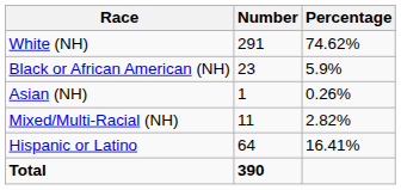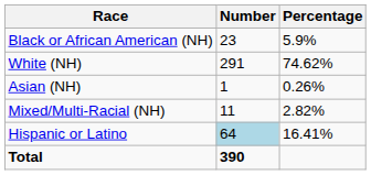 <table class="wikitable">
 <tr>
 <th>Race</th>
 <th>Number</th>
 <th>Percentage</th>
 </tr>
 <tr>
+<td><a href='#'>Black or African American</a> (NH)</td>
+<td>23</td>
+<td>5.9%</td>
+</tr>
+<tr>
 <td><a href='#'>White</a> (NH)</td>
 <td>291</td>
 <td>74.62%</td>
-</tr>
-<tr>
-<td><a href='#'>Black or African American</a> (NH)</td>
-<td>23</td>
-<td>5.9%</td>
 </tr>
 <tr>
 <td><a href='#'>Asian</a> (NH)</td>
 <td>1</td>
 <td>0.26%</td>
 </tr>
 <tr>
 <td><a href='#'>Mixed/Multi-Racial</a> (NH)</td>
 <td>11</td>
 <td>2.82%</td>
 </tr>
 <tr>
 <td><a href='#'>Hispanic or Latino</a></td>
-<td>64</td>
+<td style="background: lightblue;">64</td>
 <td>16.41%</td>
 </tr>
 <tr>
 <td><strong>Total</strong></td>
 <td><strong>390</strong></td>
 <td></td>
 </tr>
 </table>
